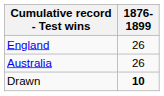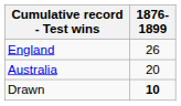 <table class="wikitable" style="text-align:center;">
 <tr>
 <th width="150">Cumulative record - Test wins</th>
 <th width="50">1876-1899</th>
 </tr>
 <tr>
 <td style="text-align:left;"><a href='#'>England</a></td>
 <td>26</td>
 </tr>
 <tr>
 <td style="text-align:left;"><a href='#'>Australia</a></td>
-<td>26</td>
+<td>20</td>
 </tr>
 <tr>
 <td style="text-align:left;">Drawn</td>
 <td><strong>10</strong></td>
 </tr>
 </table>
